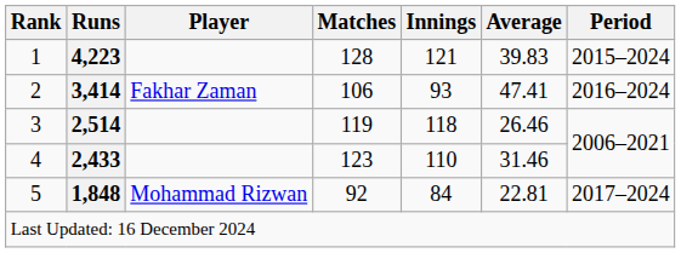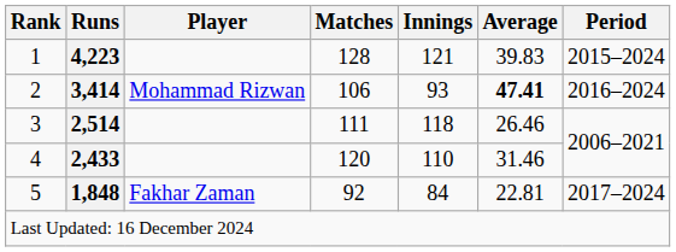 <table class="wikitable plainrowheaders sortable">
 <tr>
 <th scope=col>Rank</th>
 <th scope=col>Runs</th>
 <th scope=col>Player</th>
 <th scope=col>Matches</th>
 <th scope=col>Innings</th>
 <th scope=col>Average</th>
 <th scope=col>Period</th>
 </tr>
 <tr>
 <td align=center>1</td>
 <th scope=row style=text-align:center;>4,223</th>
 <td></td>
 <td align=center>128</td>
 <td align="center">121</td>
 <td align="center">39.83</td>
 <td>2015–2024</td>
 </tr>
 <tr>
 <td align=center>2</td>
 <th scope=row style=text-align:center;>3,414</th>
-<td><a href='#'>Fakhar Zaman</a></td>
+<td><a href='#'>Mohammad Rizwan</a></td>
 <td align=center>106</td>
 <td align="center">93</td>
-<td align="center">47.41</td>
+<td align="center"><strong>47.41</strong></td>
 <td>2016–2024</td>
 </tr>
 <tr>
 <td align=center>3</td>
 <th scope=row style=text-align:center;>2,514</th>
 <td></td>
-<td align=center>119</td>
+<td align=center>111</td>
 <td align=center>118</td>
 <td align="center">26.46</td>
 <td rowspan=2>2006–2021</td>
 </tr>
 <tr>
 <td align=center>4</td>
 <th scope=row style=text-align:center;>2,433</th>
 <td></td>
-<td align="center">123</td>
+<td align="center">120</td>
 <td align=center>110</td>
 <td align="center">31.46</td>
 </tr>
 <tr>
 <td align=center>5</td>
 <th scope=row style=text-align:center;>1,848</th>
-<td><a href='#'>Mohammad Rizwan</a></td>
+<td><a href='#'>Fakhar Zaman</a></td>
 <td align=center>92</td>
 <td align=center>84</td>
 <td align="center">22.81</td>
 <td>2017–2024</td>
 </tr>
 <tr class=sortbottom>
 <td colspan="9"><small>Last Updated: 16 December 2024</small></td>
 </tr>
 </table>
